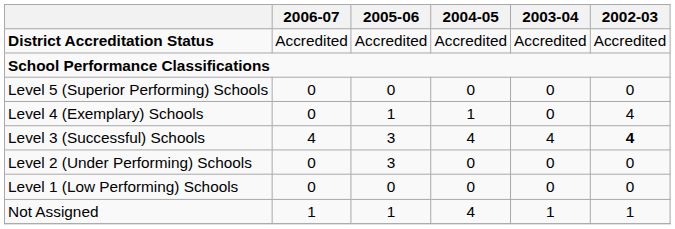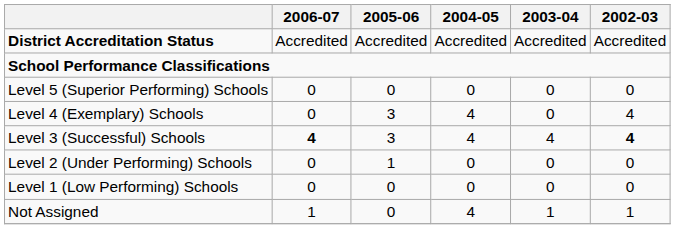 <table class="wikitable" style="font-size: 95%;">
 <tr>
 <th></th>
 <th>2006-07</th>
 <th>2005-06</th>
 <th>2004-05</th>
 <th>2003-04</th>
 <th>2002-03</th>
 </tr>
 <tr>
 <td align="left"><strong>District Accreditation Status</strong></td>
 <td align="center">Accredited</td>
 <td align="center">Accredited</td>
 <td align="center">Accredited</td>
 <td align="center">Accredited</td>
 <td align="center">Accredited</td>
 </tr>
 <tr>
 <td align="left" colspan="6"><strong>School Performance Classifications</strong></td>
 </tr>
 <tr>
 <td align="left">Level 5 (Superior Performing) Schools</td>
 <td align="center">0</td>
 <td align="center">0</td>
 <td align="center">0</td>
 <td align="center">0</td>
 <td align="center">0</td>
 </tr>
 <tr>
 <td align="left">Level 4 (Exemplary) Schools</td>
 <td align="center">0</td>
-<td align="center">1</td>
-<td align="center">1</td>
+<td align="center">3</td>
+<td align="center">4</td>
 <td align="center">0</td>
 <td align="center">4</td>
 </tr>
 <tr>
 <td align="left">Level 3 (Successful) Schools</td>
-<td align="center">4</td>
+<td align="center"><strong>4</strong></td>
 <td align="center">3</td>
 <td align="center">4</td>
 <td align="center">4</td>
 <td align="center"><strong>4</strong></td>
 </tr>
 <tr>
 <td align="left">Level 2 (Under Performing) Schools</td>
 <td align="center">0</td>
-<td align="center">3</td>
+<td align="center">1</td>
 <td align="center">0</td>
 <td align="center">0</td>
 <td align="center">0</td>
 </tr>
 <tr>
 <td align="left">Level 1 (Low Performing) Schools</td>
 <td align="center">0</td>
 <td align="center">0</td>
 <td align="center">0</td>
 <td align="center">0</td>
 <td align="center">0</td>
 </tr>
 <tr>
 <td align="left">Not Assigned</td>
 <td align="center">1</td>
-<td align="center">1</td>
+<td align="center">0</td>
 <td align="center">4</td>
 <td align="center">1</td>
 <td align="center">1</td>
 </tr>
 <tr>
 </tr>
 </table>
